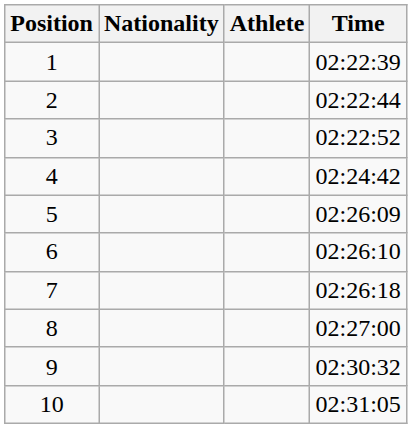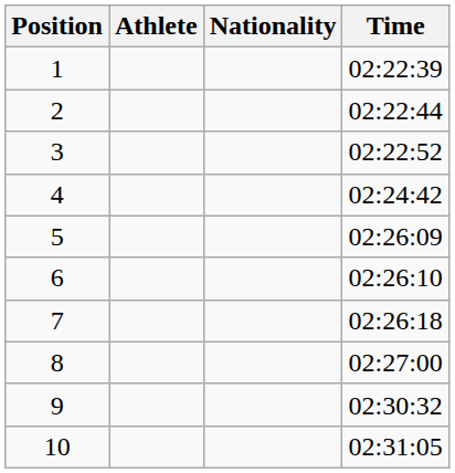 <table class="wikitable sortable">
 <tr>
 <th scope="col">Position</th>
+<th scope="col">Athlete</th>
 <th scope="col">Nationality</th>
-<th scope="col">Athlete</th>
 <th scope="col">Time</th>
 </tr>
 <tr>
 <td align=center>1</td>
 <td></td>
 <td></td>
 <td>02:22:39</td>
 </tr>
 <tr>
 <td align=center>2</td>
 <td></td>
 <td></td>
 <td>02:22:44</td>
 </tr>
 <tr>
 <td align=center>3</td>
 <td></td>
 <td></td>
 <td>02:22:52</td>
 </tr>
 <tr>
 <td align=center>4</td>
 <td></td>
 <td></td>
 <td>02:24:42</td>
 </tr>
 <tr>
 <td align=center>5</td>
 <td></td>
 <td></td>
 <td>02:26:09</td>
 </tr>
 <tr>
 <td align=center>6</td>
 <td></td>
 <td></td>
 <td>02:26:10</td>
 </tr>
 <tr>
 <td align=center>7</td>
 <td></td>
 <td></td>
 <td>02:26:18</td>
 </tr>
 <tr>
 <td align=center>8</td>
 <td></td>
 <td></td>
 <td>02:27:00</td>
 </tr>
 <tr>
 <td align=center>9</td>
 <td></td>
 <td></td>
 <td>02:30:32</td>
 </tr>
 <tr>
 <td align=center>10</td>
 <td></td>
 <td></td>
 <td>02:31:05</td>
 </tr>
 </table>
